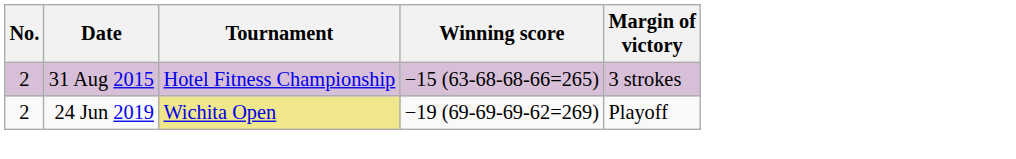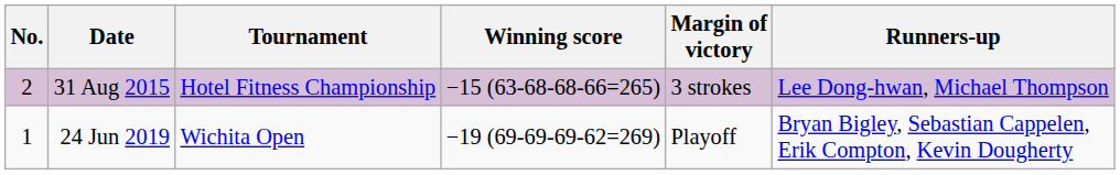 <table class="wikitable" style="font-size:95%;">
 <tr>
 <th>No.</th>
 <th>Date</th>
 <th>Tournament</th>
 <th>Winning score</th>
 <th>Margin of<br>victory</th>
+<th>Runners-up</th>
 </tr>
 <tr style="background:#D8BFD8;">
 <td align=center>2</td>
 <td align=right>31 Aug <a href='#'>2015</a></td>
 <td><a href='#'>Hotel Fitness Championship</a></td>
 <td>−15 (63-68-68-66=265)</td>
 <td>3 strokes</td>
+<td> <a href='#'>Lee Dong-hwan</a>,  <a href='#'>Michael Thompson</a></td>
 </tr>
 <tr>
-<td align=center>2</td>
+<td align=center>1</td>
 <td align=right>24 Jun <a href='#'>2019</a></td>
-<td style="background: khaki;"><a href='#'>Wichita Open</a></td>
+<td><a href='#'>Wichita Open</a></td>
 <td>−19 (69-69-69-62=269)</td>
 <td>Playoff</td>
+<td> <a href='#'>Bryan Bigley</a>,  <a href='#'>Sebastian Cappelen</a>,<br> <a href='#'>Erik Compton</a>,  <a href='#'>Kevin Dougherty</a></td>
 </tr>
 </table>
